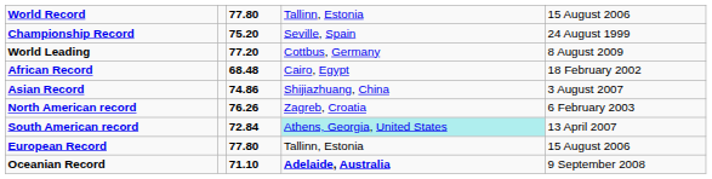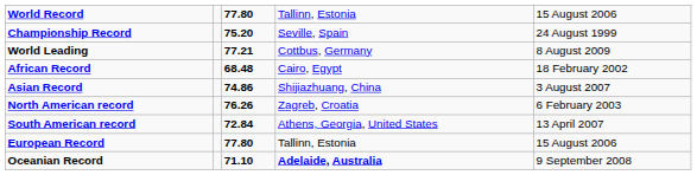 <table class="wikitable" width=75%>
 <tr>
 <td><strong><a href='#'>World Record</a></strong></td>
 <td></td>
 <td><strong>77.80</strong></td>
 <td><a href='#'>Tallinn</a>, <a href='#'>Estonia</a></td>
 <td>15 August 2006</td>
 </tr>
 <tr>
 <td><strong><a href='#'>Championship Record</a></strong></td>
 <td></td>
 <td><strong>75.20</strong></td>
 <td><a href='#'>Seville</a>, <a href='#'>Spain</a></td>
 <td>24 August 1999</td>
 </tr>
 <tr>
 <td><strong>World Leading</strong></td>
 <td></td>
-<td><strong>77.20</strong></td>
+<td><strong>77.21</strong></td>
 <td><a href='#'>Cottbus</a>, <a href='#'>Germany</a></td>
 <td>8 August 2009</td>
 </tr>
 <tr>
 <td><strong><a href='#'>African Record</a></strong></td>
 <td></td>
 <td><strong>68.48</strong></td>
 <td><a href='#'>Cairo</a>, <a href='#'>Egypt</a></td>
 <td>18 February 2002</td>
 </tr>
 <tr>
 <td><strong><a href='#'>Asian Record</a></strong></td>
 <td></td>
 <td><strong>74.86</strong></td>
 <td><a href='#'>Shijiazhuang</a>, <a href='#'>China</a></td>
 <td>3 August 2007</td>
 </tr>
 <tr>
 <td><strong><a href='#'>North American record</a></strong></td>
 <td></td>
 <td><strong>76.26</strong></td>
 <td><a href='#'>Zagreb</a>, <a href='#'>Croatia</a></td>
 <td>6 February 2003</td>
 </tr>
 <tr>
 <td><strong><a href='#'>South American record</a></strong></td>
 <td></td>
 <td><strong>72.84</strong></td>
-<td style="background: paleturquoise;"><a href='#'>Athens, Georgia</a>, <a href='#'>United States</a></td>
+<td><a href='#'>Athens, Georgia</a>, <a href='#'>United States</a></td>
 <td>13 April 2007</td>
 </tr>
 <tr>
 <td><strong><a href='#'>European Record</a></strong></td>
 <td></td>
 <td><strong>77.80</strong></td>
 <td>Tallinn, Estonia</td>
 <td>15 August 2006</td>
 </tr>
 <tr>
 <td><strong>Oceanian Record</strong></td>
 <td></td>
 <td><strong>71.10</strong></td>
 <td><strong><a href='#'>Adelaide</a>, <a href='#'>Australia</a></strong></td>
 <td>9 September 2008</td>
 </tr>
 </table>
